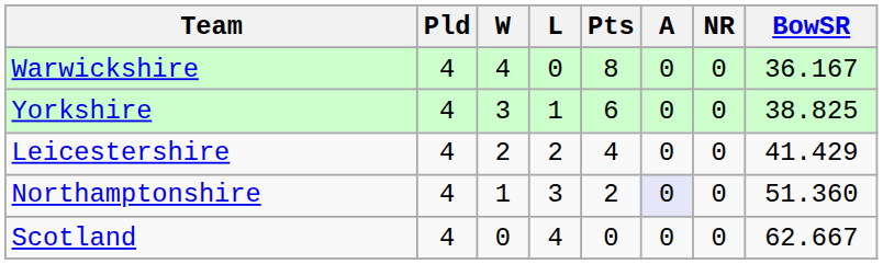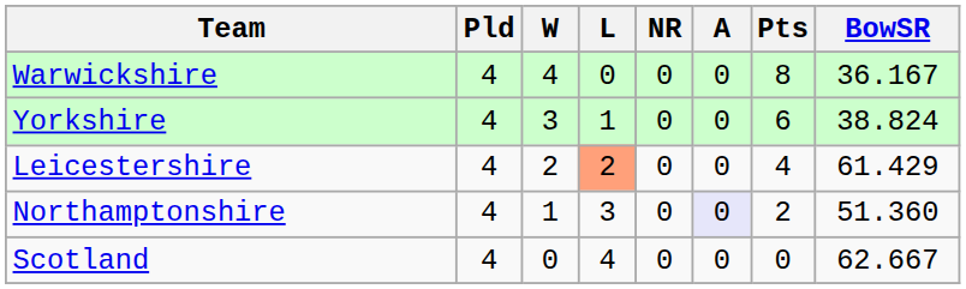 <table class="wikitable" style="text-align: center;">
 <tr>
 <th width=200>Team</th>
 <th width=20>Pld</th>
 <th width=20>W</th>
 <th width=20>L</th>
+<th width=20>NR</th>
+<th width=20>A</th>
 <th width=20>Pts</th>
-<th width=20>A</th>
-<th width=20>NR</th>
 <th width=60><a href='#'>BowSR</a></th>
 </tr>
 <tr bgcolor="#ccffcc">
 <td align=left><a href='#'>Warwickshire</a></td>
 <td>4</td>
 <td>4</td>
 <td>0</td>
-<td>8</td>
 <td>0</td>
 <td>0</td>
+<td>8</td>
 <td>36.167</td>
 </tr>
 <tr bgcolor="#ccffcc">
 <td align=left><a href='#'>Yorkshire</a></td>
 <td>4</td>
 <td>3</td>
 <td>1</td>
-<td>6</td>
 <td>0</td>
 <td>0</td>
-<td>38.825</td>
+<td>6</td>
+<td>38.824</td>
 </tr>
 <tr>
 <td align=left><a href='#'>Leicestershire</a></td>
 <td>4</td>
 <td>2</td>
-<td>2</td>
-<td>4</td>
+<td style="background: lightsalmon;">2</td>
 <td>0</td>
 <td>0</td>
-<td>41.429</td>
+<td>4</td>
+<td>61.429</td>
 </tr>
 <tr>
 <td align=left><a href='#'>Northamptonshire</a></td>
 <td>4</td>
 <td>1</td>
 <td>3</td>
+<td>0</td>
+<td style="background: lavender;">0</td>
 <td>2</td>
-<td style="background: lavender;">0</td>
-<td>0</td>
 <td>51.360</td>
 </tr>
 <tr>
 <td align=left><a href='#'>Scotland</a></td>
 <td>4</td>
 <td>0</td>
 <td>4</td>
 <td>0</td>
 <td>0</td>
 <td>0</td>
 <td>62.667</td>
 </tr>
 </table>
